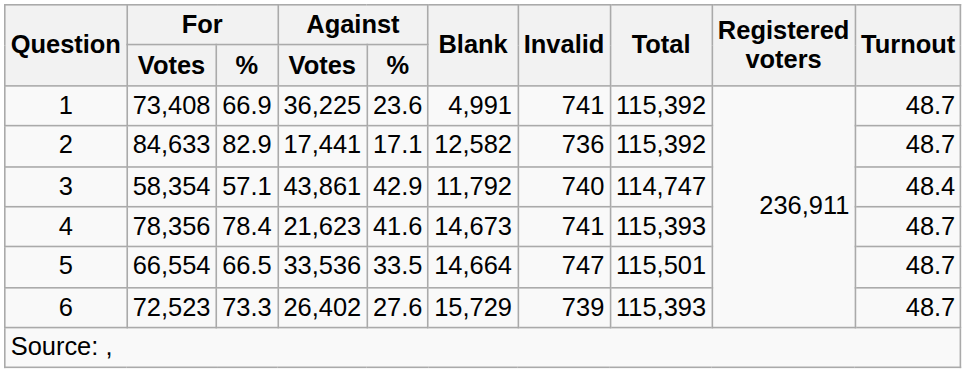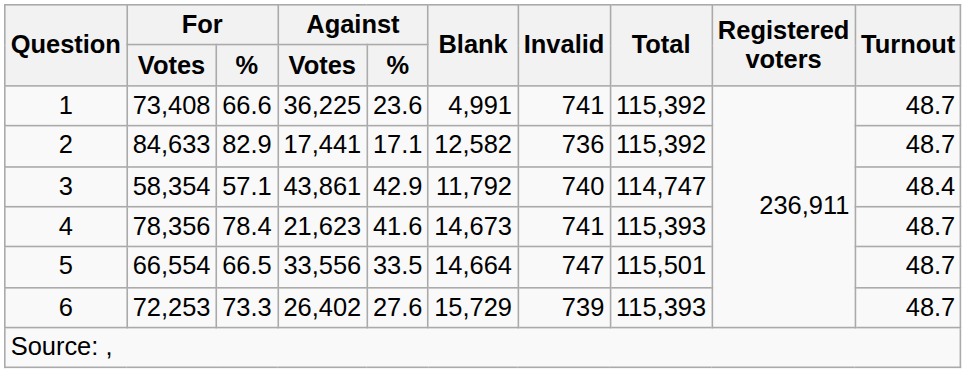 <table class=wikitable style=text-align:right>
 <tr>
 <th rowspan=2>Question</th>
 <th colspan=2>For</th>
 <th colspan=2>Against</th>
 <th rowspan=2>Blank</th>
 <th rowspan=2>Invalid</th>
 <th rowspan=2>Total</th>
 <th rowspan=2>Registered<br>voters</th>
 <th rowspan=2>Turnout</th>
 </tr>
 <tr>
 <th>Votes</th>
 <th>%</th>
 <th>Votes</th>
 <th>%</th>
 </tr>
 <tr>
 <td align=center>1</td>
 <td>73,408</td>
-<td>66.9</td>
+<td>66.6</td>
 <td>36,225</td>
 <td>23.6</td>
 <td>4,991</td>
 <td>741</td>
 <td>115,392</td>
 <td rowspan=6>236,911</td>
 <td>48.7</td>
 </tr>
 <tr>
 <td align=center>2</td>
 <td>84,633</td>
 <td>82.9</td>
 <td>17,441</td>
 <td>17.1</td>
 <td>12,582</td>
 <td>736</td>
 <td>115,392</td>
 <td>48.7</td>
 </tr>
 <tr>
 <td align=center>3</td>
 <td>58,354</td>
 <td>57.1</td>
 <td>43,861</td>
 <td>42.9</td>
 <td>11,792</td>
 <td>740</td>
 <td>114,747</td>
 <td>48.4</td>
 </tr>
 <tr>
 <td align=center>4</td>
 <td>78,356</td>
 <td>78.4</td>
 <td>21,623</td>
 <td>41.6</td>
 <td>14,673</td>
 <td>741</td>
 <td>115,393</td>
 <td>48.7</td>
 </tr>
 <tr>
 <td align=center>5</td>
 <td>66,554</td>
 <td>66.5</td>
-<td>33,536</td>
+<td>33,556</td>
 <td>33.5</td>
 <td>14,664</td>
 <td>747</td>
 <td>115,501</td>
 <td>48.7</td>
 </tr>
 <tr>
 <td align=center>6</td>
-<td>72,523</td>
+<td>72,253</td>
 <td>73.3</td>
 <td>26,402</td>
 <td>27.6</td>
 <td>15,729</td>
 <td>739</td>
 <td>115,393</td>
 <td>48.7</td>
 </tr>
 <tr>
 <td align=left colspan=10>Source: , </td>
 </tr>
 </table>
